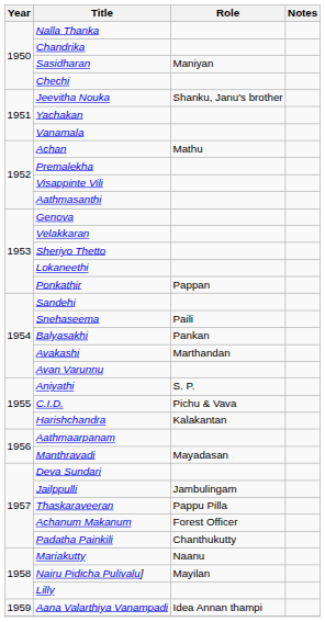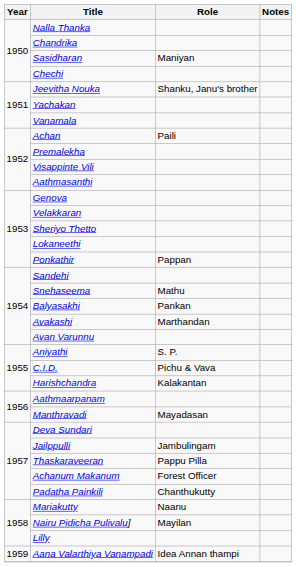 <table class="wikitable sortable">
 <tr>
 <th>Year</th>
 <th>Title</th>
 <th>Role</th>
 <th class="unsortable">Notes</th>
 </tr>
 <tr>
 <td rowspan=4>1950</td>
 <td><em><a href='#'>Nalla Thanka</a></em></td>
 <td></td>
 <td></td>
 </tr>
 <tr>
 <td><em><a href='#'>Chandrika</a></em></td>
 <td></td>
 <td></td>
 </tr>
 <tr>
 <td><em><a href='#'>Sasidharan</a></em></td>
 <td>Maniyan</td>
 <td></td>
 </tr>
 <tr>
 <td><em><a href='#'>Chechi</a></em></td>
 <td></td>
 <td></td>
 </tr>
 <tr>
 <td rowspan=3>1951</td>
 <td><em><a href='#'>Jeevitha Nouka</a></em></td>
 <td>Shanku, Janu's brother</td>
 <td></td>
 </tr>
 <tr>
 <td><em><a href='#'>Yachakan</a></em></td>
 <td></td>
 <td></td>
 </tr>
 <tr>
 <td><em><a href='#'>Vanamala</a></em></td>
 <td></td>
 <td></td>
 </tr>
 <tr>
 <td rowspan=4>1952</td>
 <td><em><a href='#'>Achan</a></em></td>
-<td>Mathu</td>
+<td>Paili</td>
 <td></td>
 </tr>
 <tr>
 <td><em><a href='#'>Premalekha</a></em></td>
 <td></td>
 <td></td>
 </tr>
 <tr>
 <td><em><a href='#'>Visappinte Vili</a></em></td>
 <td></td>
 <td></td>
 </tr>
 <tr>
 <td><em><a href='#'>Aathmasanthi</a></em></td>
 <td></td>
 <td></td>
 </tr>
 <tr>
 <td rowspan=5>1953</td>
 <td><em><a href='#'>Genova</a></em></td>
 <td></td>
 <td></td>
 </tr>
 <tr>
 <td><em><a href='#'>Velakkaran</a></em></td>
 <td></td>
 <td></td>
 </tr>
 <tr>
 <td><em><a href='#'>Sheriyo Thetto</a></em></td>
 <td></td>
 <td></td>
 </tr>
 <tr>
 <td><em><a href='#'>Lokaneethi</a></em></td>
 <td></td>
 <td></td>
 </tr>
 <tr>
 <td><em><a href='#'>Ponkathir</a></em></td>
 <td>Pappan</td>
 <td></td>
 </tr>
 <tr>
 <td rowspan=5>1954</td>
 <td><em><a href='#'>Sandehi</a></em></td>
 <td></td>
 <td></td>
 </tr>
 <tr>
 <td><em><a href='#'>Snehaseema</a></em></td>
-<td>Paili</td>
+<td>Mathu</td>
 <td></td>
 </tr>
 <tr>
 <td><em><a href='#'>Balyasakhi</a></em></td>
 <td>Pankan</td>
 <td></td>
 </tr>
 <tr>
 <td><em><a href='#'>Avakashi</a></em></td>
 <td>Marthandan</td>
 <td></td>
 </tr>
 <tr>
 <td><em><a href='#'>Avan Varunnu</a></em></td>
 <td></td>
 <td></td>
 </tr>
 <tr>
 <td rowspan=3>1955</td>
 <td><em><a href='#'>Aniyathi</a></em></td>
 <td>S. P.</td>
 <td></td>
 </tr>
 <tr>
 <td><em><a href='#'>C.I.D.</a></em></td>
 <td>Pichu & Vava</td>
 <td></td>
 </tr>
 <tr>
 <td><em><a href='#'>Harishchandra</a></em></td>
 <td>Kalakantan</td>
 <td></td>
 </tr>
 <tr>
 <td rowspan=2>1956</td>
 <td><em><a href='#'>Aathmaarpanam</a></em></td>
 <td></td>
 <td></td>
 </tr>
 <tr>
 <td><em><a href='#'>Manthravadi</a></em></td>
 <td>Mayadasan</td>
 <td></td>
 </tr>
 <tr>
 <td rowspan=5>1957</td>
 <td><em><a href='#'>Deva Sundari</a></em></td>
 <td></td>
 <td></td>
 </tr>
 <tr>
 <td><em><a href='#'>Jailppulli</a></em></td>
 <td>Jambulingam</td>
 <td></td>
 </tr>
 <tr>
 <td><em><a href='#'>Thaskaraveeran</a></em></td>
 <td>Pappu Pilla</td>
 <td></td>
 </tr>
 <tr>
 <td><em><a href='#'>Achanum Makanum</a></em></td>
 <td>Forest Officer</td>
 <td></td>
 </tr>
 <tr>
 <td><em><a href='#'>Padatha Painkili</a></em></td>
 <td>Chanthukutty</td>
 <td></td>
 </tr>
 <tr>
 <td rowspan=3>1958</td>
 <td><em><a href='#'>Mariakutty</a></em></td>
 <td>Naanu</td>
 <td></td>
 </tr>
 <tr>
 <td><em><a href='#'>Nairu Pidicha Pulivalu</a>]</em></td>
 <td>Mayilan</td>
 <td></td>
 </tr>
 <tr>
 <td><em><a href='#'>Lilly</a></em></td>
 <td></td>
 <td></td>
 </tr>
 <tr>
 <td>1959</td>
 <td><em><a href='#'>Aana Valarthiya Vanampadi</a></em></td>
 <td>Idea Annan thampi</td>
 <td></td>
 </tr>
 <tr>
 </tr>
 </table>
